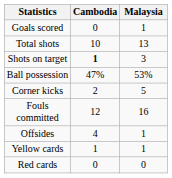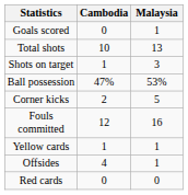 <table class="wikitable" style="text-align:center;margin: auto">
 <tr>
 <th scope=col width=100>Statistics</th>
 <th scope=col width=70>Cambodia</th>
 <th scope=col width=70>Malaysia</th>
 </tr>
 <tr>
 <td>Goals scored</td>
 <td>0</td>
 <td>1</td>
 </tr>
 <tr>
 <td>Total shots</td>
 <td>10</td>
 <td>13</td>
 </tr>
 <tr>
 <td>Shots on target</td>
-<td><strong>1</strong></td>
+<td>1</td>
 <td>3</td>
 </tr>
 <tr>
 <td>Ball possession</td>
 <td>47%</td>
 <td>53%</td>
 </tr>
 <tr>
 <td>Corner kicks</td>
 <td>2</td>
 <td>5</td>
 </tr>
 <tr>
 <td>Fouls committed</td>
 <td>12</td>
 <td>16</td>
 </tr>
 <tr>
-<td>Offsides</td>
-<td>4</td>
+<td>Yellow cards</td>
+<td>1</td>
 <td>1</td>
 </tr>
 <tr>
-<td>Yellow cards</td>
-<td>1</td>
+<td>Offsides</td>
+<td>4</td>
 <td>1</td>
 </tr>
 <tr>
 <td>Red cards</td>
 <td>0</td>
 <td>0</td>
 </tr>
 </table>
